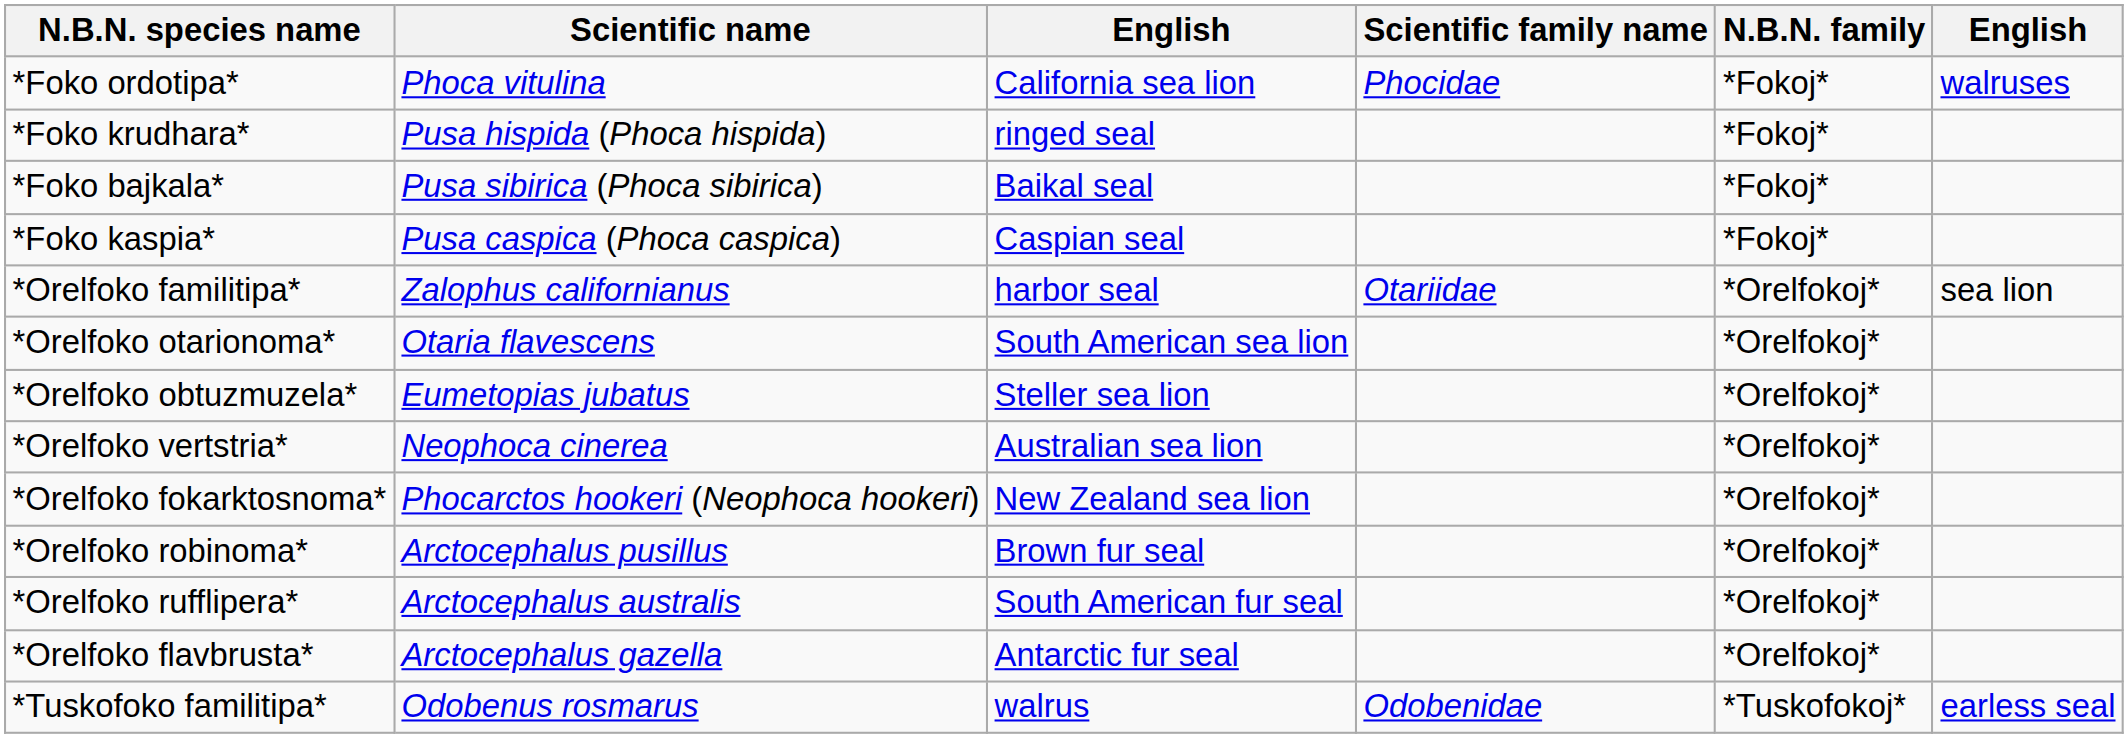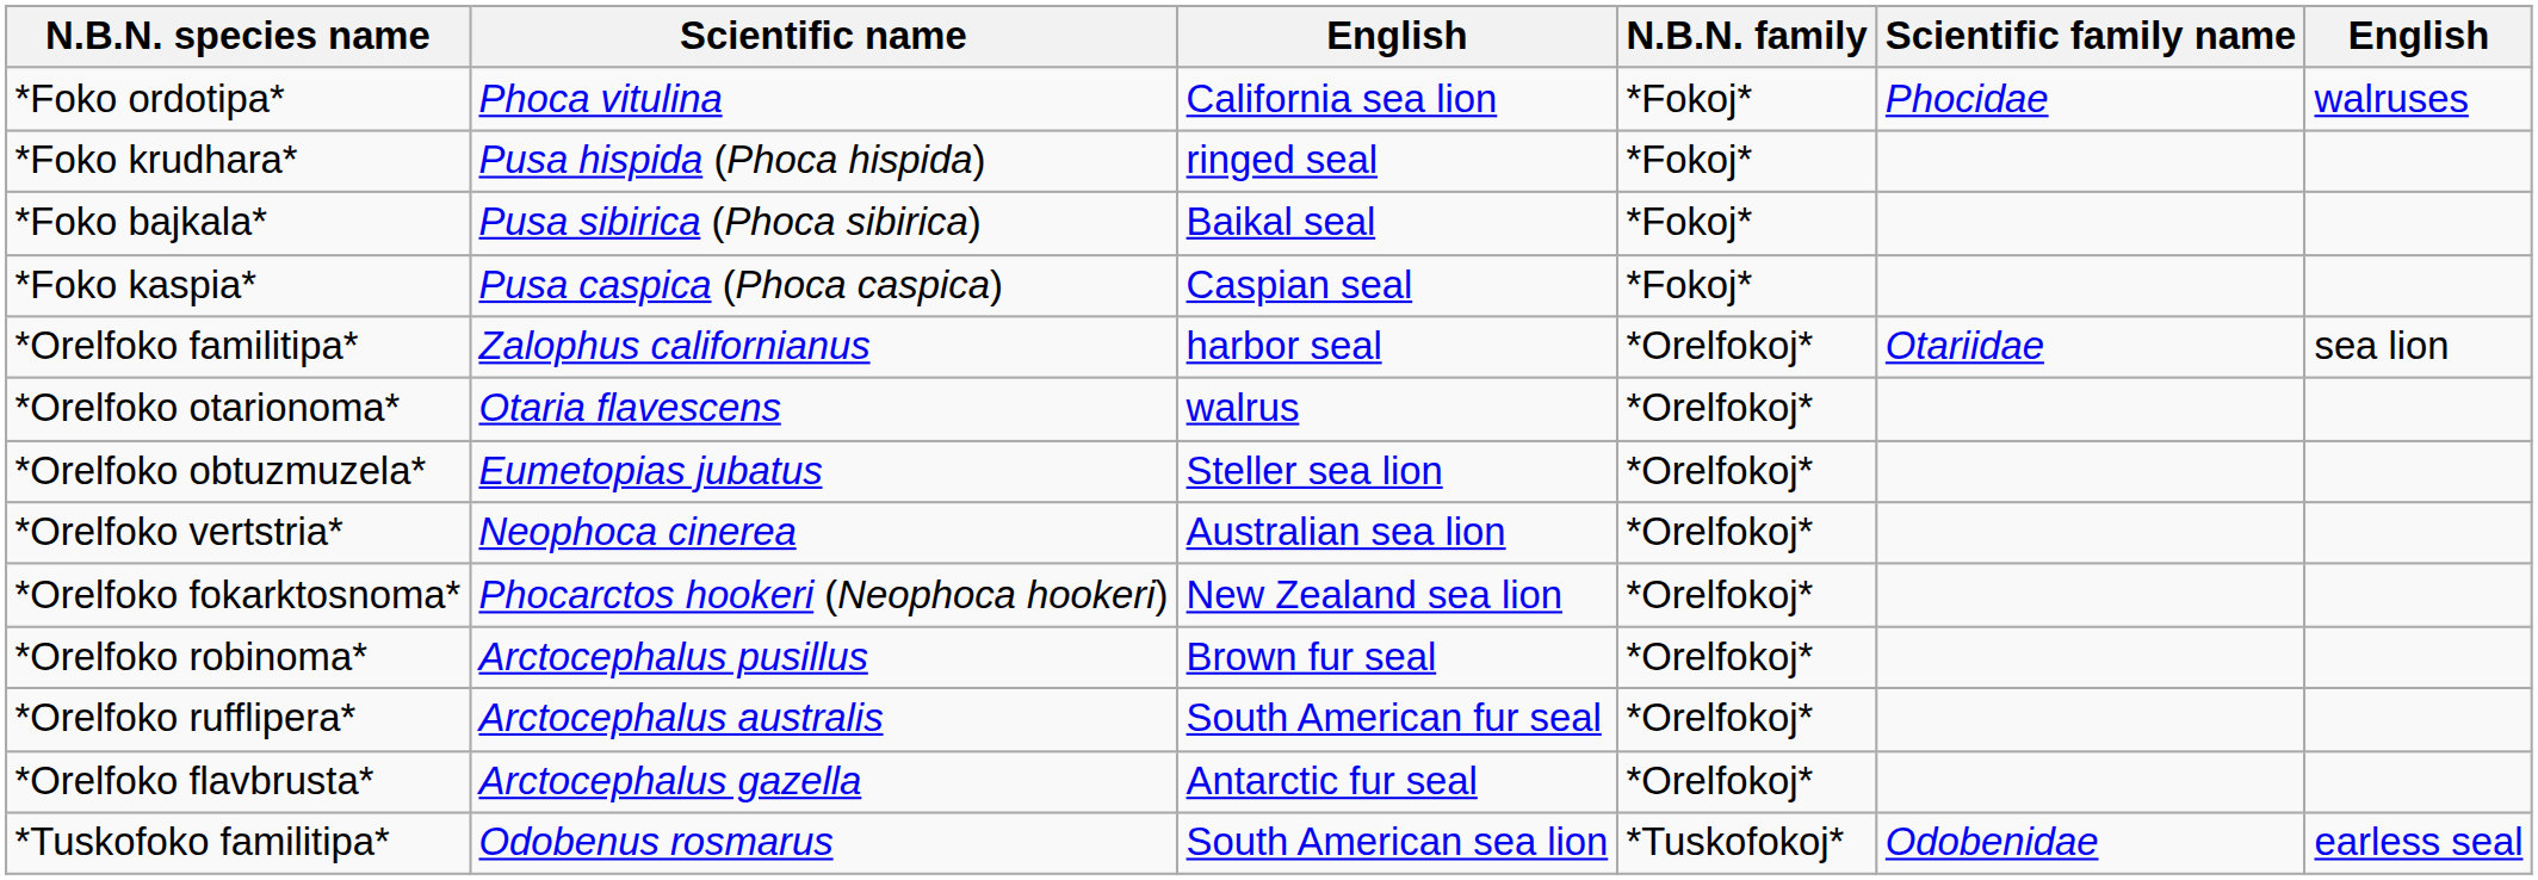 <table class="wikitable">
 <tr>
 <th>N.B.N. species name</th>
 <th>Scientific name</th>
 <th>English</th>
+<th>N.B.N. family</th>
 <th>Scientific family name</th>
-<th>N.B.N. family</th>
 <th>English</th>
 </tr>
 <tr>
 <td>*Foko ordotipa*</td>
 <td><em><a href='#'>Phoca vitulina</a></em></td>
 <td><a href='#'>California sea lion</a></td>
+<td>*Fokoj*</td>
 <td><em><a href='#'>Phocidae</a></em></td>
-<td>*Fokoj*</td>
 <td><a href='#'>walruses</a></td>
 </tr>
 <tr>
 <td>*Foko krudhara*</td>
 <td><em><a href='#'>Pusa hispida</a></em> (<em>Phoca hispida</em>)</td>
 <td><a href='#'>ringed seal</a></td>
+<td>*Fokoj*</td>
 <td></td>
-<td>*Fokoj*</td>
 <td></td>
 </tr>
 <tr>
 <td>*Foko bajkala*</td>
 <td><em><a href='#'>Pusa sibirica</a></em> (<em>Phoca sibirica</em>)</td>
 <td><a href='#'>Baikal seal</a></td>
+<td>*Fokoj*</td>
 <td></td>
-<td>*Fokoj*</td>
 <td></td>
 </tr>
 <tr>
 <td>*Foko kaspia*</td>
 <td><em><a href='#'>Pusa caspica</a></em> (<em>Phoca caspica</em>)</td>
 <td><a href='#'>Caspian seal</a></td>
+<td>*Fokoj*</td>
 <td></td>
-<td>*Fokoj*</td>
 <td></td>
 </tr>
 <tr>
 <td>*Orelfoko familitipa*</td>
 <td><em><a href='#'>Zalophus californianus</a></em></td>
 <td><a href='#'>harbor seal</a></td>
+<td>*Orelfokoj*</td>
 <td><em><a href='#'>Otariidae</a></em></td>
-<td>*Orelfokoj*</td>
 <td>sea lion</td>
 </tr>
 <tr>
 <td>*Orelfoko otarionoma*</td>
 <td><em><a href='#'>Otaria flavescens</a></em></td>
-<td><a href='#'>South American sea lion</a></td>
+<td><a href='#'>walrus</a></td>
+<td>*Orelfokoj*</td>
 <td></td>
-<td>*Orelfokoj*</td>
 <td></td>
 </tr>
 <tr>
 <td>*Orelfoko obtuzmuzela*</td>
 <td><em><a href='#'>Eumetopias jubatus</a></em></td>
 <td><a href='#'>Steller sea lion</a></td>
+<td>*Orelfokoj*</td>
 <td></td>
-<td>*Orelfokoj*</td>
 <td></td>
 </tr>
 <tr>
 <td>*Orelfoko vertstria*</td>
 <td><em><a href='#'>Neophoca cinerea</a></em></td>
 <td><a href='#'>Australian sea lion</a></td>
+<td>*Orelfokoj*</td>
 <td></td>
-<td>*Orelfokoj*</td>
 <td></td>
 </tr>
 <tr>
 <td>*Orelfoko fokarktosnoma*</td>
 <td><em><a href='#'>Phocarctos hookeri</a></em> (<em>Neophoca hookeri</em>)</td>
 <td><a href='#'>New Zealand sea lion</a></td>
+<td>*Orelfokoj*</td>
 <td></td>
-<td>*Orelfokoj*</td>
 <td></td>
 </tr>
 <tr>
 <td>*Orelfoko robinoma*</td>
 <td><em><a href='#'>Arctocephalus pusillus</a></em></td>
 <td><a href='#'>Brown fur seal</a></td>
+<td>*Orelfokoj*</td>
 <td></td>
-<td>*Orelfokoj*</td>
 <td></td>
 </tr>
 <tr>
 <td>*Orelfoko rufflipera*</td>
 <td><em><a href='#'>Arctocephalus australis</a></em></td>
 <td><a href='#'>South American fur seal</a></td>
+<td>*Orelfokoj*</td>
 <td></td>
-<td>*Orelfokoj*</td>
 <td></td>
 </tr>
 <tr>
 <td>*Orelfoko flavbrusta*</td>
 <td><em><a href='#'>Arctocephalus gazella</a></em></td>
 <td><a href='#'>Antarctic fur seal</a></td>
+<td>*Orelfokoj*</td>
 <td></td>
-<td>*Orelfokoj*</td>
 <td></td>
 </tr>
 <tr>
 <td>*Tuskofoko familitipa*</td>
 <td><em><a href='#'>Odobenus rosmarus</a></em></td>
-<td><a href='#'>walrus</a></td>
+<td><a href='#'>South American sea lion</a></td>
+<td>*Tuskofokoj*</td>
 <td><em><a href='#'>Odobenidae</a></em></td>
-<td>*Tuskofokoj*</td>
 <td><a href='#'>earless seal</a></td>
 </tr>
 </table>
